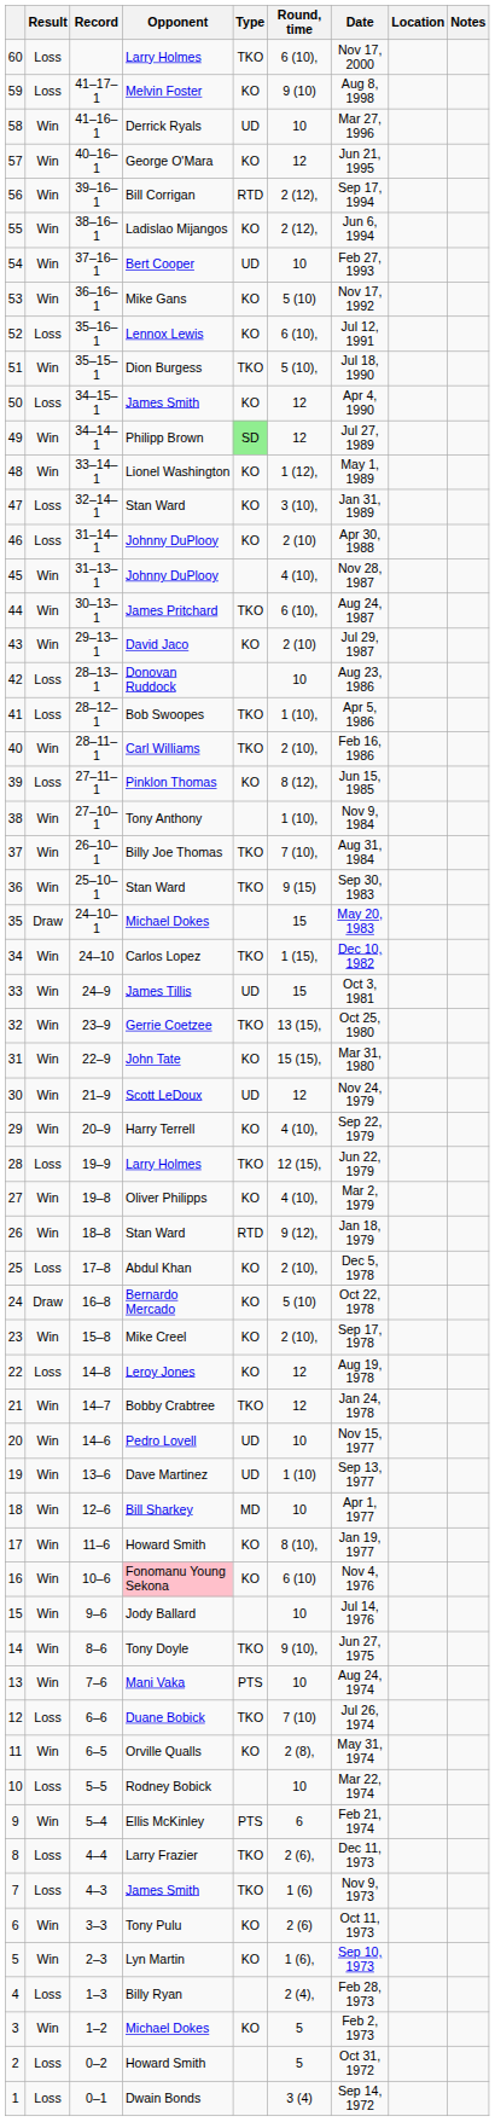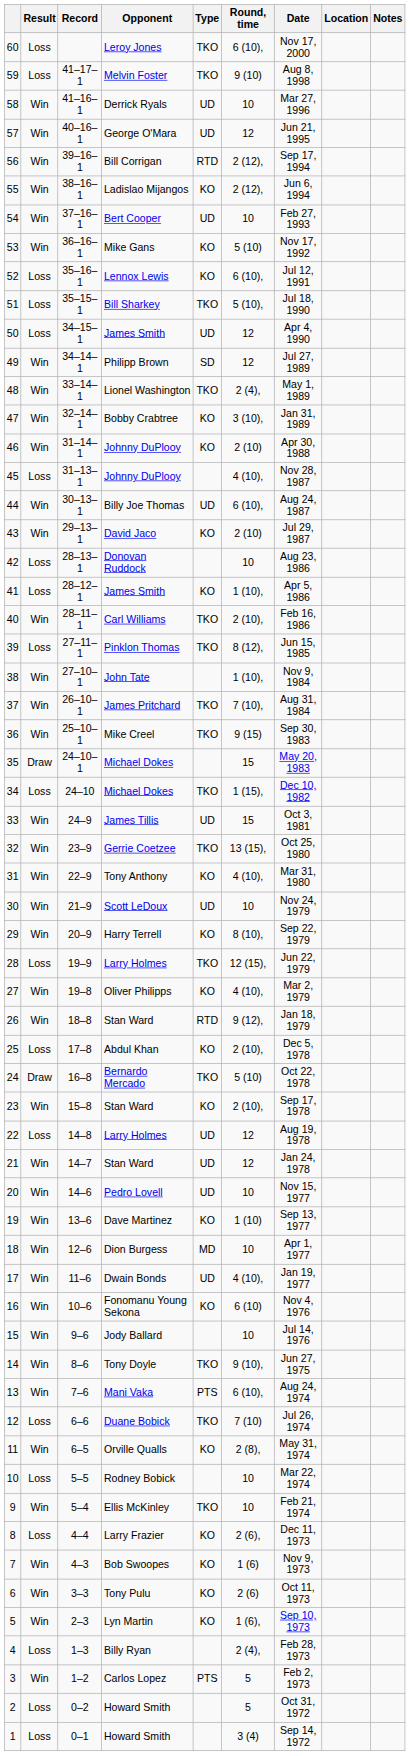 <table class="wikitable" style="text-align:center">
 <tr>
 <th></th>
 <th>Result</th>
 <th>Record</th>
 <th>Opponent</th>
 <th>Type</th>
 <th>Round, time</th>
 <th>Date</th>
 <th>Location</th>
 <th>Notes</th>
 </tr>
 <tr>
 <td>60</td>
 <td>Loss</td>
 <td></td>
-<td style="text-align:left;"><a href='#'>Larry Holmes</a></td>
+<td style="text-align:left;"><a href='#'>Leroy Jones</a></td>
 <td>TKO</td>
 <td>6 (10), </td>
 <td>Nov 17, 2000</td>
 <td style="text-align:left;"></td>
 <td></td>
 </tr>
 <tr>
 <td>59</td>
 <td>Loss</td>
 <td>41–17–1</td>
 <td style="text-align:left;"><a href='#'>Melvin Foster</a></td>
-<td>KO</td>
+<td>TKO</td>
 <td>9 (10)</td>
 <td>Aug 8, 1998</td>
 <td style="text-align:left;"></td>
 <td></td>
 </tr>
 <tr>
 <td>58</td>
 <td>Win</td>
 <td>41–16–1</td>
 <td style="text-align:left;">Derrick Ryals</td>
 <td>UD</td>
 <td>10</td>
 <td>Mar 27, 1996</td>
 <td style="text-align:left;"></td>
 <td></td>
 </tr>
 <tr>
 <td>57</td>
 <td>Win</td>
 <td>40–16–1</td>
 <td style="text-align:left;">George O'Mara</td>
-<td>KO</td>
+<td>UD</td>
 <td>12</td>
 <td>Jun 21, 1995</td>
 <td style="text-align:left;"></td>
 <td style="text-align:left;"></td>
 </tr>
 <tr>
 <td>56</td>
 <td>Win</td>
 <td>39–16–1</td>
 <td style="text-align:left;">Bill Corrigan</td>
 <td>RTD</td>
 <td>2 (12), </td>
 <td>Sep 17, 1994</td>
 <td style="text-align:left;"></td>
 <td style="text-align:left;"></td>
 </tr>
 <tr>
 <td>55</td>
 <td>Win</td>
 <td>38–16–1</td>
 <td style="text-align:left;">Ladislao Mijangos</td>
 <td>KO</td>
 <td>2 (12), </td>
 <td>Jun 6, 1994</td>
 <td style="text-align:left;"></td>
 <td style="text-align:left;"></td>
 </tr>
 <tr>
 <td>54</td>
 <td>Win</td>
 <td>37–16–1</td>
 <td style="text-align:left;"><a href='#'>Bert Cooper</a></td>
 <td>UD</td>
 <td>10</td>
 <td>Feb 27, 1993</td>
 <td style="text-align:left;"></td>
 <td style="text-align:left;"></td>
 </tr>
 <tr>
 <td>53</td>
 <td>Win</td>
 <td>36–16–1</td>
 <td style="text-align:left;">Mike Gans</td>
 <td>KO</td>
 <td>5 (10)</td>
 <td>Nov 17, 1992</td>
 <td style="text-align:left;"></td>
 <td></td>
 </tr>
 <tr>
 <td>52</td>
 <td>Loss</td>
 <td>35–16–1</td>
 <td style="text-align:left;"><a href='#'>Lennox Lewis</a></td>
 <td>KO</td>
 <td>6 (10), </td>
 <td>Jul 12, 1991</td>
 <td style="text-align:left;"></td>
 <td></td>
 </tr>
 <tr>
 <td>51</td>
-<td>Win</td>
+<td>Loss</td>
 <td>35–15–1</td>
-<td style="text-align:left;">Dion Burgess</td>
+<td style="text-align:left;"><a href='#'>Bill Sharkey</a></td>
 <td>TKO</td>
 <td>5 (10), </td>
 <td>Jul 18, 1990</td>
 <td style="text-align:left;"></td>
 <td></td>
 </tr>
 <tr>
 <td>50</td>
 <td>Loss</td>
 <td>34–15–1</td>
 <td style="text-align:left;"><a href='#'>James Smith</a></td>
-<td>KO</td>
+<td>UD</td>
 <td>12</td>
 <td>Apr 4, 1990</td>
 <td style="text-align:left;"></td>
 <td style="text-align:left;"></td>
 </tr>
 <tr>
 <td>49</td>
 <td>Win</td>
 <td>34–14–1</td>
 <td style="text-align:left;">Philipp Brown</td>
-<td style="background: lightgreen;">SD</td>
+<td>SD</td>
 <td>12</td>
 <td>Jul 27, 1989</td>
 <td style="text-align:left;"></td>
 <td style="text-align:left;"></td>
 </tr>
 <tr>
 <td>48</td>
 <td>Win</td>
 <td>33–14–1</td>
 <td style="text-align:left;">Lionel Washington</td>
-<td>KO</td>
-<td>1 (12), </td>
+<td>TKO</td>
+<td>2 (4), </td>
 <td>May 1, 1989</td>
 <td style="text-align:left;"></td>
 <td style="text-align:left;"></td>
 </tr>
 <tr>
 <td>47</td>
-<td>Loss</td>
+<td>Win</td>
 <td>32–14–1</td>
-<td style="text-align:left;">Stan Ward</td>
+<td style="text-align:left;">Bobby Crabtree</td>
 <td>KO</td>
 <td>3 (10), </td>
 <td>Jan 31, 1989</td>
 <td style="text-align:left;"></td>
 <td></td>
 </tr>
 <tr>
 <td>46</td>
-<td>Loss</td>
+<td>Win</td>
 <td>31–14–1</td>
 <td style="text-align:left;"><a href='#'>Johnny DuPlooy</a></td>
 <td>KO</td>
 <td>2 (10)</td>
 <td>Apr 30, 1988</td>
 <td style="text-align:left;"></td>
 <td></td>
 </tr>
 <tr>
 <td>45</td>
-<td>Win</td>
+<td>Loss</td>
 <td>31–13–1</td>
 <td style="text-align:left;"><a href='#'>Johnny DuPlooy</a></td>
 <td></td>
 <td>4 (10), </td>
 <td>Nov 28, 1987</td>
 <td style="text-align:left;"></td>
 <td></td>
 </tr>
 <tr>
 <td>44</td>
 <td>Win</td>
 <td>30–13–1</td>
-<td style="text-align:left;"><a href='#'>James Pritchard</a></td>
-<td>TKO</td>
+<td style="text-align:left;">Billy Joe Thomas</td>
+<td>UD</td>
 <td>6 (10), </td>
 <td>Aug 24, 1987</td>
 <td style="text-align:left;"></td>
 <td></td>
 </tr>
 <tr>
 <td>43</td>
 <td>Win</td>
 <td>29–13–1</td>
 <td style="text-align:left;"><a href='#'>David Jaco</a></td>
 <td>KO</td>
 <td>2 (10)</td>
 <td>Jul 29, 1987</td>
 <td style="text-align:left;"></td>
 <td></td>
 </tr>
 <tr>
 <td>42</td>
 <td>Loss</td>
 <td>28–13–1</td>
 <td style="text-align:left;"><a href='#'>Donovan Ruddock</a></td>
 <td></td>
 <td>10</td>
 <td>Aug 23, 1986</td>
 <td style="text-align:left;"></td>
 <td></td>
 </tr>
 <tr>
 <td>41</td>
 <td>Loss</td>
 <td>28–12–1</td>
-<td style="text-align:left;">Bob Swoopes</td>
-<td>TKO</td>
+<td style="text-align:left;"><a href='#'>James Smith</a></td>
+<td>KO</td>
 <td>1 (10), </td>
 <td>Apr 5, 1986</td>
 <td style="text-align:left;"></td>
 <td></td>
 </tr>
 <tr>
 <td>40</td>
 <td>Win</td>
 <td>28–11–1</td>
 <td style="text-align:left;"><a href='#'>Carl Williams</a></td>
 <td>TKO</td>
 <td>2 (10), </td>
 <td>Feb 16, 1986</td>
 <td style="text-align:left;"></td>
 <td></td>
 </tr>
 <tr>
 <td>39</td>
 <td>Loss</td>
 <td>27–11–1</td>
 <td style="text-align:left;"><a href='#'>Pinklon Thomas</a></td>
-<td>KO</td>
+<td>TKO</td>
 <td>8 (12), </td>
 <td>Jun 15, 1985</td>
 <td style="text-align:left;"></td>
 <td style="text-align:left;"></td>
 </tr>
 <tr>
 <td>38</td>
 <td>Win</td>
 <td>27–10–1</td>
-<td style="text-align:left;">Tony Anthony</td>
+<td style="text-align:left;"><a href='#'>John Tate</a></td>
 <td></td>
 <td>1 (10), </td>
 <td>Nov 9, 1984</td>
 <td style="text-align:left;"></td>
 <td style="text-align:left;"></td>
 </tr>
 <tr>
 <td>37</td>
 <td>Win</td>
 <td>26–10–1</td>
-<td style="text-align:left;">Billy Joe Thomas</td>
+<td style="text-align:left;"><a href='#'>James Pritchard</a></td>
 <td>TKO</td>
 <td>7 (10), </td>
 <td>Aug 31, 1984</td>
 <td style="text-align:left;"></td>
 <td></td>
 </tr>
 <tr>
 <td>36</td>
 <td>Win</td>
 <td>25–10–1</td>
-<td style="text-align:left;">Stan Ward</td>
+<td style="text-align:left;">Mike Creel</td>
 <td>TKO</td>
 <td>9 (15)</td>
 <td>Sep 30, 1983</td>
 <td style="text-align:left;"></td>
 <td></td>
 </tr>
 <tr>
 <td>35</td>
 <td>Draw</td>
 <td>24–10–1</td>
 <td style="text-align:left;"><a href='#'>Michael Dokes</a></td>
 <td></td>
 <td>15</td>
 <td><a href='#'>May 20, 1983</a></td>
 <td style="text-align:left;"></td>
 <td style="text-align:left;"></td>
 </tr>
 <tr>
 <td>34</td>
-<td>Win</td>
+<td>Loss</td>
 <td>24–10</td>
-<td style="text-align:left;">Carlos Lopez</td>
+<td style="text-align:left;"><a href='#'>Michael Dokes</a></td>
 <td>TKO</td>
 <td>1 (15), </td>
 <td><a href='#'>Dec 10, 1982</a></td>
 <td style="text-align:left;"></td>
 <td style="text-align:left;"></td>
 </tr>
 <tr>
 <td>33</td>
 <td>Win</td>
 <td>24–9</td>
 <td style="text-align:left;"><a href='#'>James Tillis</a></td>
 <td>UD</td>
 <td>15</td>
 <td>Oct 3, 1981</td>
 <td style="text-align:left;"></td>
 <td style="text-align:left;"></td>
 </tr>
 <tr>
 <td>32</td>
 <td>Win</td>
 <td>23–9</td>
 <td style="text-align:left;"><a href='#'>Gerrie Coetzee</a></td>
 <td>TKO</td>
 <td>13 (15), </td>
 <td>Oct 25, 1980</td>
 <td style="text-align:left;"></td>
 <td style="text-align:left;"></td>
 </tr>
 <tr>
 <td>31</td>
 <td>Win</td>
 <td>22–9</td>
-<td style="text-align:left;"><a href='#'>John Tate</a></td>
+<td style="text-align:left;">Tony Anthony</td>
 <td>KO</td>
-<td>15 (15), </td>
+<td>4 (10), </td>
 <td>Mar 31, 1980</td>
 <td style="text-align:left;"></td>
 <td style="text-align:left;"></td>
 </tr>
 <tr>
 <td>30</td>
 <td>Win</td>
 <td>21–9</td>
 <td style="text-align:left;"><a href='#'>Scott LeDoux</a></td>
 <td>UD</td>
-<td>12</td>
+<td>10</td>
 <td>Nov 24, 1979</td>
 <td style="text-align:left;"></td>
 <td style="text-align:left;"></td>
 </tr>
 <tr>
 <td>29</td>
 <td>Win</td>
 <td>20–9</td>
 <td style="text-align:left;">Harry Terrell</td>
 <td>KO</td>
-<td>4 (10), </td>
+<td>8 (10), </td>
 <td>Sep 22, 1979</td>
 <td style="text-align:left;"></td>
 <td></td>
 </tr>
 <tr>
 <td>28</td>
 <td>Loss</td>
 <td>19–9</td>
 <td style="text-align:left;"><a href='#'>Larry Holmes</a></td>
 <td>TKO</td>
 <td>12 (15), </td>
 <td>Jun 22, 1979</td>
 <td style="text-align:left;"></td>
 <td style="text-align:left;"></td>
 </tr>
 <tr>
 <td>27</td>
 <td>Win</td>
 <td>19–8</td>
 <td style="text-align:left;">Oliver Philipps</td>
 <td>KO</td>
 <td>4 (10), </td>
 <td>Mar 2, 1979</td>
 <td style="text-align:left;"></td>
 <td></td>
 </tr>
 <tr>
 <td>26</td>
 <td>Win</td>
 <td>18–8</td>
 <td style="text-align:left;">Stan Ward</td>
 <td>RTD</td>
 <td>9 (12), </td>
 <td>Jan 18, 1979</td>
 <td style="text-align:left;"></td>
 <td style="text-align:left;"></td>
 </tr>
 <tr>
 <td>25</td>
 <td>Loss</td>
 <td>17–8</td>
 <td style="text-align:left;">Abdul Khan</td>
 <td>KO</td>
 <td>2 (10), </td>
 <td>Dec 5, 1978</td>
 <td style="text-align:left;"></td>
 <td></td>
 </tr>
 <tr>
 <td>24</td>
 <td>Draw</td>
 <td>16–8</td>
 <td style="text-align:left;"><a href='#'>Bernardo Mercado</a></td>
-<td>KO</td>
+<td>TKO</td>
 <td>5 (10)</td>
 <td>Oct 22, 1978</td>
 <td style="text-align:left;"></td>
 <td style="text-align:left;"></td>
 </tr>
 <tr>
 <td>23</td>
 <td>Win</td>
 <td>15–8</td>
-<td style="text-align:left;">Mike Creel</td>
+<td style="text-align:left;">Stan Ward</td>
 <td>KO</td>
 <td>2 (10), </td>
 <td>Sep 17, 1978</td>
 <td style="text-align:left;"></td>
 <td></td>
 </tr>
 <tr>
 <td>22</td>
 <td>Loss</td>
 <td>14–8</td>
-<td style="text-align:left;"><a href='#'>Leroy Jones</a></td>
-<td>KO</td>
+<td style="text-align:left;"><a href='#'>Larry Holmes</a></td>
+<td>UD</td>
 <td>12</td>
 <td>Aug 19, 1978</td>
 <td style="text-align:left;"></td>
 <td style="text-align:left;"></td>
 </tr>
 <tr>
 <td>21</td>
 <td>Win</td>
 <td>14–7</td>
-<td style="text-align:left;">Bobby Crabtree</td>
-<td>TKO</td>
+<td style="text-align:left;">Stan Ward</td>
+<td>UD</td>
 <td>12</td>
 <td>Jan 24, 1978</td>
 <td style="text-align:left;"></td>
 <td style="text-align:left;"></td>
 </tr>
 <tr>
 <td>20</td>
 <td>Win</td>
 <td>14–6</td>
 <td style="text-align:left;"><a href='#'>Pedro Lovell</a></td>
 <td>UD</td>
 <td>10</td>
 <td>Nov 15, 1977</td>
 <td style="text-align:left;"></td>
 <td></td>
 </tr>
 <tr>
 <td>19</td>
 <td>Win</td>
 <td>13–6</td>
 <td style="text-align:left;">Dave Martinez</td>
-<td>UD</td>
+<td>KO</td>
 <td>1 (10)</td>
 <td>Sep 13, 1977</td>
 <td style="text-align:left;"></td>
 <td></td>
 </tr>
 <tr>
 <td>18</td>
 <td>Win</td>
 <td>12–6</td>
-<td style="text-align:left;"><a href='#'>Bill Sharkey</a></td>
+<td style="text-align:left;">Dion Burgess</td>
 <td>MD</td>
 <td>10</td>
 <td>Apr 1, 1977</td>
 <td style="text-align:left;"></td>
 <td></td>
 </tr>
 <tr>
 <td>17</td>
 <td>Win</td>
 <td>11–6</td>
-<td style="text-align:left;">Howard Smith</td>
-<td>KO</td>
-<td>8 (10), </td>
+<td style="text-align:left;">Dwain Bonds</td>
+<td>UD</td>
+<td>4 (10), </td>
 <td>Jan 19, 1977</td>
 <td style="text-align:left;"></td>
 <td></td>
 </tr>
 <tr>
 <td>16</td>
 <td>Win</td>
 <td>10–6</td>
-<td style="background: pink; text-align:left;">Fonomanu Young Sekona</td>
+<td style="text-align:left;">Fonomanu Young Sekona</td>
 <td>KO</td>
 <td>6 (10)</td>
 <td>Nov 4, 1976</td>
 <td style="text-align:left;"></td>
 <td></td>
 </tr>
 <tr>
 <td>15</td>
 <td>Win</td>
 <td>9–6</td>
 <td style="text-align:left;">Jody Ballard</td>
 <td></td>
 <td>10</td>
 <td>Jul 14, 1976</td>
 <td style="text-align:left;"></td>
 <td></td>
 </tr>
 <tr>
 <td>14</td>
 <td>Win</td>
 <td>8–6</td>
 <td style="text-align:left;">Tony Doyle</td>
 <td>TKO</td>
 <td>9 (10), </td>
 <td>Jun 27, 1975</td>
 <td style="text-align:left;"></td>
 <td></td>
 </tr>
 <tr>
 <td>13</td>
 <td>Win</td>
 <td>7–6</td>
 <td style="text-align:left;"><a href='#'>Mani Vaka</a></td>
 <td>PTS</td>
-<td>10</td>
+<td>6 (10), </td>
 <td>Aug 24, 1974</td>
 <td style="text-align:left;"></td>
 <td></td>
 </tr>
 <tr>
 <td>12</td>
 <td>Loss</td>
 <td>6–6</td>
 <td style="text-align:left;"><a href='#'>Duane Bobick</a></td>
 <td>TKO</td>
 <td>7 (10)</td>
 <td>Jul 26, 1974</td>
 <td style="text-align:left;"></td>
 <td></td>
 </tr>
 <tr>
 <td>11</td>
 <td>Win</td>
 <td>6–5</td>
 <td style="text-align:left;">Orville Qualls</td>
 <td>KO</td>
 <td>2 (8), </td>
 <td>May 31, 1974</td>
 <td style="text-align:left;"></td>
 <td></td>
 </tr>
 <tr>
 <td>10</td>
 <td>Loss</td>
 <td>5–5</td>
 <td style="text-align:left;">Rodney Bobick</td>
 <td></td>
 <td>10</td>
 <td>Mar 22, 1974</td>
 <td style="text-align:left;"></td>
 <td></td>
 </tr>
 <tr>
 <td>9</td>
 <td>Win</td>
 <td>5–4</td>
 <td style="text-align:left;">Ellis McKinley</td>
-<td>PTS</td>
-<td>6</td>
+<td>TKO</td>
+<td>10</td>
 <td>Feb 21, 1974</td>
 <td style="text-align:left;"></td>
 <td></td>
 </tr>
 <tr>
 <td>8</td>
 <td>Loss</td>
 <td>4–4</td>
 <td style="text-align:left;">Larry Frazier</td>
-<td>TKO</td>
+<td>KO</td>
 <td>2 (6), </td>
 <td>Dec 11, 1973</td>
 <td style="text-align:left;"></td>
 <td></td>
 </tr>
 <tr>
 <td>7</td>
-<td>Loss</td>
+<td>Win</td>
 <td>4–3</td>
-<td style="text-align:left;"><a href='#'>James Smith</a></td>
-<td>TKO</td>
+<td style="text-align:left;">Bob Swoopes</td>
+<td>KO</td>
 <td>1 (6)</td>
 <td>Nov 9, 1973</td>
 <td style="text-align:left;"></td>
 <td></td>
 </tr>
 <tr>
 <td>6</td>
 <td>Win</td>
 <td>3–3</td>
 <td style="text-align:left;">Tony Pulu</td>
 <td>KO</td>
 <td>2 (6)</td>
 <td>Oct 11, 1973</td>
 <td style="text-align:left;"></td>
 <td></td>
 </tr>
 <tr>
 <td>5</td>
 <td>Win</td>
 <td>2–3</td>
 <td style="text-align:left;">Lyn Martin</td>
 <td>KO</td>
 <td>1 (6), </td>
 <td><a href='#'>Sep 10, 1973</a></td>
 <td style="text-align:left;"></td>
 <td></td>
 </tr>
 <tr>
 <td>4</td>
 <td>Loss</td>
 <td>1–3</td>
 <td style="text-align:left;">Billy Ryan</td>
 <td></td>
 <td>2 (4), </td>
 <td>Feb 28, 1973</td>
 <td style="text-align:left;"></td>
 <td></td>
 </tr>
 <tr>
 <td>3</td>
 <td>Win</td>
 <td>1–2</td>
-<td style="text-align:left;"><a href='#'>Michael Dokes</a></td>
-<td>KO</td>
+<td style="text-align:left;">Carlos Lopez</td>
+<td>PTS</td>
 <td>5</td>
 <td>Feb 2, 1973</td>
 <td style="text-align:left;"></td>
 <td></td>
 </tr>
 <tr>
 <td>2</td>
 <td>Loss</td>
 <td>0–2</td>
 <td style="text-align:left;">Howard Smith</td>
 <td></td>
 <td>5</td>
 <td>Oct 31, 1972</td>
 <td style="text-align:left;"></td>
 <td></td>
 </tr>
 <tr>
 <td>1</td>
 <td>Loss</td>
 <td>0–1</td>
-<td style="text-align:left;">Dwain Bonds</td>
+<td style="text-align:left;">Howard Smith</td>
 <td></td>
 <td>3 (4)</td>
 <td>Sep 14, 1972</td>
 <td style="text-align:left;"></td>
 <td></td>
 </tr>
 </table>
